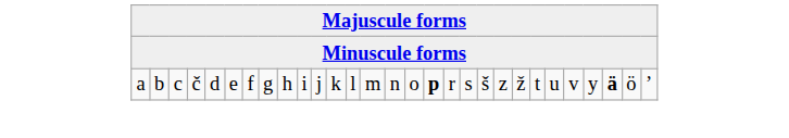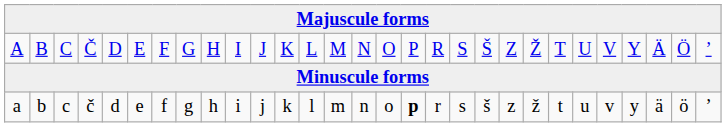 <table class="wikitable" style="margin:1em auto">
 <tr>
 <td style="background:#efefef; text-align:center;" colspan="29"><strong><a href='#'>Majuscule forms</a></strong></td>
+</tr>
+<tr style="text-align:center;">
+<td style="width:3%; "><a href='#'>A</a></td>
+<td style="width:3%; text-align:center;"><a href='#'>B</a></td>
+<td style="width:3%; text-align:center;"><a href='#'>C</a></td>
+<td style="width:3%; text-align:center;"><a href='#'>Č</a></td>
+<td style="width:3%; text-align:center;"><a href='#'>D</a></td>
+<td style="width:3%; text-align:center;"><a href='#'>E</a></td>
+<td style="width:3%; text-align:center;"><a href='#'>F</a></td>
+<td style="width:3%; text-align:center;"><a href='#'>G</a></td>
+<td style="width:3%; text-align:center;"><a href='#'>H</a></td>
+<td style="width:3%; text-align:center;"><a href='#'>I</a></td>
+<td style="width:3%; text-align:center;"><a href='#'>J</a></td>
+<td style="width:3%; text-align:center;"><a href='#'>K</a></td>
+<td style="width:3%; text-align:center;"><a href='#'>L</a></td>
+<td style="width:3%; text-align:center;"><a href='#'>M</a></td>
+<td style="width:3%; text-align:center;"><a href='#'>N</a></td>
+<td style="width:3%; text-align:center;"><a href='#'>O</a></td>
+<td style="width:3%; text-align:center;"><a href='#'>P</a></td>
+<td style="width:3%; text-align:center;"><a href='#'>R</a></td>
+<td style="width:3%; text-align:center;"><a href='#'>S</a></td>
+<td style="width:3%; text-align:center;"><a href='#'>Š</a></td>
+<td style="width:3%; text-align:center;"><a href='#'>Z</a></td>
+<td style="width:3%; text-align:center;"><a href='#'>Ž</a></td>
+<td style="width:3%; text-align:center;"><a href='#'>T</a></td>
+<td style="width:3%; text-align:center;"><a href='#'>U</a></td>
+<td style="width:3%; text-align:center;"><a href='#'>V</a></td>
+<td style="width:3%; text-align:center;"><a href='#'>Y</a></td>
+<td style="width:3%; text-align:center;"><a href='#'>Ä</a></td>
+<td style="width:3%; text-align:center;"><a href='#'>Ö</a></td>
+<td style="width:3%; text-align:center;"><a href='#'>ʼ</a></td>
 </tr>
 <tr>
 <td style="background:#efefef; text-align:center;" colspan="29"><strong><a href='#'>Minuscule forms</a></strong></td>
 </tr>
 <tr style="text-align:center;">
 <td>a</td>
 <td style="text-align:center;">b</td>
 <td style="text-align:center;">c</td>
 <td style="text-align:center;">č</td>
 <td style="text-align:center;">d</td>
 <td style="text-align:center;">e</td>
 <td style="text-align:center;">f</td>
 <td style="text-align:center;">g</td>
 <td style="text-align:center;">h</td>
 <td style="text-align:center;">i</td>
 <td style="text-align:center;">j</td>
 <td style="text-align:center;">k</td>
 <td style="text-align:center;">l</td>
 <td style="text-align:center;">m</td>
 <td style="text-align:center;">n</td>
 <td style="text-align:center;">o</td>
 <td style="text-align:center;"><strong>p</strong></td>
 <td style="text-align:center;">r</td>
 <td style="text-align:center;">s</td>
 <td style="text-align:center;">š</td>
 <td style="text-align:center;">z</td>
 <td style="text-align:center;">ž</td>
 <td style="text-align:center;">t</td>
 <td style="text-align:center;">u</td>
 <td style="text-align:center;">v</td>
 <td style="text-align:center;">y</td>
-<td style="text-align:center;"><strong>ä</strong></td>
+<td style="text-align:center;">ä</td>
 <td style="text-align:center;">ö</td>
 <td style="text-align:center;">ʼ</td>
 </tr>
 </table>
